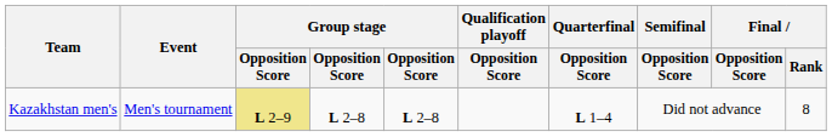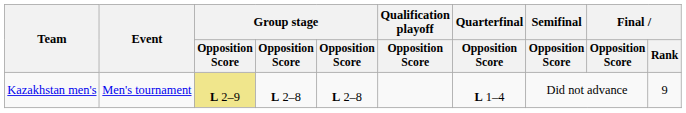 <table class="wikitable" style="font-size:90%">
 <tr>
 <th rowspan=2>Team</th>
 <th rowspan=2>Event</th>
 <th colspan=3>Group stage</th>
 <th>Qualification<br>playoff</th>
 <th>Quarterfinal</th>
 <th>Semifinal</th>
 <th colspan=2>Final / </th>
 </tr>
 <tr style="font-size:95%">
 <th>Opposition<br>Score</th>
 <th>Opposition<br>Score</th>
 <th>Opposition<br>Score</th>
 <th>Opposition<br>Score</th>
 <th>Opposition<br>Score</th>
 <th>Opposition<br>Score</th>
 <th>Opposition<br>Score</th>
 <th>Rank</th>
 </tr>
 <tr align=center>
 <td align=left><a href='#'>Kazakhstan men's</a></td>
 <td align=left><a href='#'>Men's tournament</a></td>
 <td style="background: khaki;"><br><strong>L</strong> 2–9</td>
 <td><br><strong>L</strong> 2–8</td>
 <td><br><strong>L</strong> 2–8</td>
 <td></td>
 <td><br><strong>L</strong> 1–4</td>
 <td colspan=2>Did not advance</td>
-<td>8</td>
+<td>9</td>
 </tr>
 </table>
